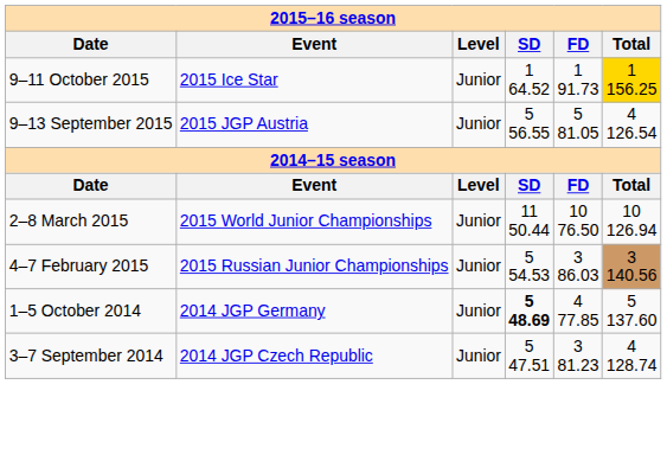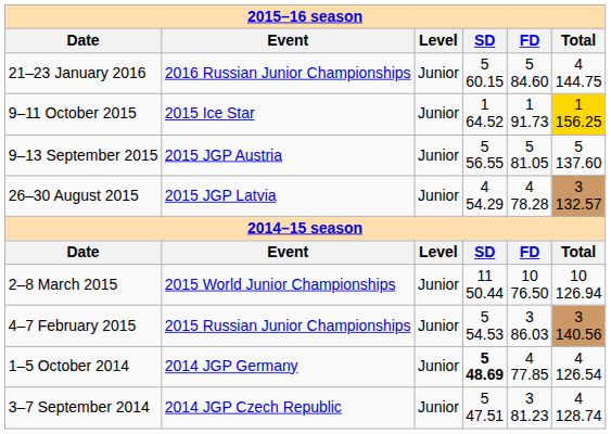 <table class="wikitable">
 <tr>
 <th style="background-color: #ffdead; " colspan=6 align=center><a href='#'>2015–16 season</a></th>
 </tr>
 <tr>
 <th>Date</th>
 <th>Event</th>
 <th>Level</th>
 <th><a href='#'>SD</a></th>
 <th><a href='#'>FD</a></th>
 <th>Total</th>
+</tr>
+<tr>
+<td>21–23 January 2016</td>
+<td><a href='#'>2016 Russian Junior Championships</a></td>
+<td>Junior</td>
+<td align=center>5 <br> 60.15</td>
+<td align=center>5 <br> 84.60</td>
+<td align=center>4 <br> 144.75</td>
 </tr>
 <tr>
 <td>9–11 October 2015</td>
 <td><a href='#'>2015 Ice Star</a></td>
 <td>Junior</td>
 <td align=center>1 <br> 64.52</td>
 <td align=center>1 <br> 91.73</td>
 <td align=center bgcolor=gold>1 <br> 156.25</td>
 </tr>
 <tr>
 <td>9–13 September 2015</td>
 <td><a href='#'>2015 JGP Austria</a></td>
 <td>Junior</td>
 <td align=center>5 <br> 56.55</td>
 <td align=center>5 <br> 81.05</td>
-<td align=center>4 <br> 126.54</td>
+<td align=center>5 <br> 137.60</td>
+</tr>
+<tr>
+<td>26–30 August 2015</td>
+<td><a href='#'>2015 JGP Latvia</a></td>
+<td>Junior</td>
+<td align=center>4 <br> 54.29</td>
+<td align=center>4 <br> 78.28</td>
+<td align=center bgcolor=cc9966>3 <br> 132.57</td>
 </tr>
 <tr>
 <th style="background-color: #ffdead; " colspan=6 align=center><a href='#'>2014–15 season</a></th>
 </tr>
 <tr>
 <th>Date</th>
 <th>Event</th>
 <th>Level</th>
 <th><a href='#'>SD</a></th>
 <th><a href='#'>FD</a></th>
 <th>Total</th>
 </tr>
 <tr>
 <td>2–8 March 2015</td>
 <td><a href='#'>2015 World Junior Championships</a></td>
 <td>Junior</td>
 <td align=center>11 <br> 50.44</td>
 <td align=center>10 <br> 76.50</td>
 <td align=center>10 <br> 126.94</td>
 </tr>
 <tr>
 <td>4–7 February 2015</td>
 <td><a href='#'>2015 Russian Junior Championships</a></td>
 <td>Junior</td>
 <td align=center>5 <br> 54.53</td>
 <td align=center>3 <br> 86.03</td>
 <td align=center bgcolor=cc9966>3 <br> 140.56</td>
 </tr>
 <tr>
 <td>1–5 October 2014</td>
 <td><a href='#'>2014 JGP Germany</a></td>
 <td>Junior</td>
 <td align=center><strong>5 <br> 48.69</strong></td>
 <td align=center>4 <br> 77.85</td>
-<td align=center>5 <br> 137.60</td>
+<td align=center>4 <br> 126.54</td>
 </tr>
 <tr>
 <td>3–7 September 2014</td>
 <td><a href='#'>2014 JGP Czech Republic</a></td>
 <td>Junior</td>
 <td align=center>5 <br> 47.51</td>
 <td align=center>3 <br> 81.23</td>
 <td align=center>4 <br> 128.74</td>
 </tr>
 </table>
